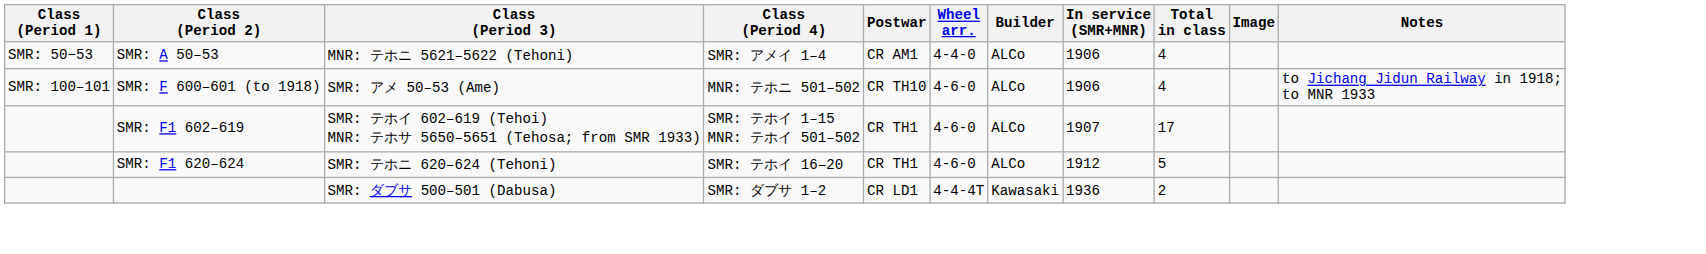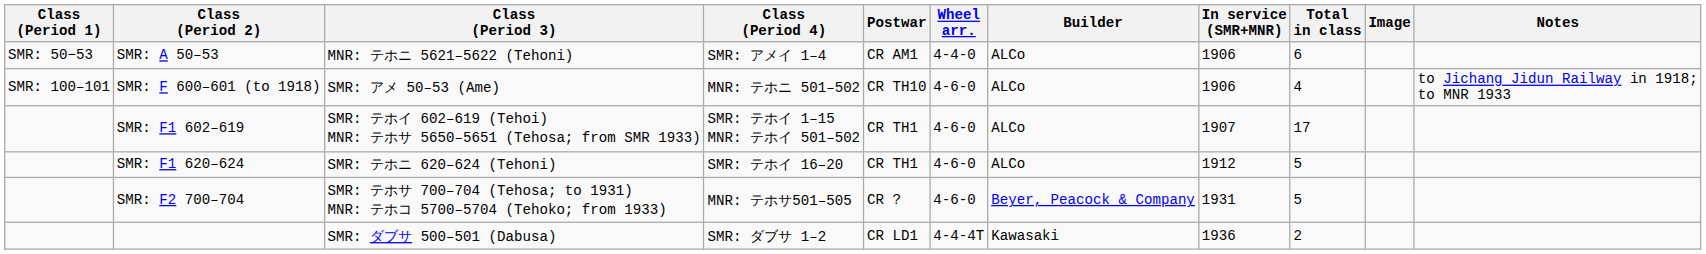 <table class="wikitable"  style="font-size:85%;">
 <tr>
 <th>Class<br>(Period 1)</th>
 <th>Class<br>(Period 2)</th>
 <th>Class<br>(Period 3)</th>
 <th>Class<br>(Period 4)</th>
 <th>Postwar</th>
 <th><a href='#'>Wheel<br>arr.</a></th>
 <th>Builder</th>
 <th>In service<br>(SMR+MNR)</th>
 <th>Total<br>in class</th>
 <th>Image</th>
 <th>Notes</th>
 </tr>
 <tr>
 <td>SMR: 50−53</td>
 <td>SMR: <a href='#'>A</a> 50–53</td>
 <td>MNR: テホニ 5621–5622 (Tehoni)</td>
 <td>SMR: アメイ 1–4</td>
 <td>CR AM1</td>
 <td>4-4-0</td>
 <td>ALCo</td>
 <td>1906</td>
-<td>4</td>
+<td>6</td>
 <td></td>
 <td></td>
 </tr>
 <tr>
 <td>SMR: 100–101</td>
 <td>SMR: <a href='#'>F</a> 600–601 (to 1918)</td>
 <td>SMR: アメ 50–53 (Ame)</td>
 <td>MNR: テホニ 501–502</td>
 <td>CR TH10</td>
 <td>4-6-0</td>
 <td>ALCo</td>
 <td>1906</td>
 <td>4</td>
 <td></td>
 <td>to <a href='#'>Jichang Jidun Railway</a> in 1918;<br>to MNR 1933</td>
 </tr>
 <tr>
 <td></td>
 <td>SMR: <a href='#'>F1</a> 602–619</td>
 <td>SMR: テホイ 602–619 (Tehoi)<br>MNR: テホサ 5650–5651 (Tehosa; from SMR 1933)</td>
 <td>SMR: テホイ 1–15<br>MNR: テホイ 501–502</td>
 <td>CR TH1</td>
 <td>4-6-0</td>
 <td>ALCo</td>
 <td>1907</td>
 <td>17</td>
 <td></td>
 <td></td>
 </tr>
 <tr>
 <td></td>
 <td>SMR: <a href='#'>F1</a> 620–624</td>
 <td>SMR: テホニ 620–624 (Tehoni)</td>
 <td>SMR: テホイ 16–20</td>
 <td>CR TH1</td>
 <td>4-6-0</td>
 <td>ALCo</td>
 <td>1912</td>
 <td>5</td>
 <td></td>
 <td></td>
 </tr>
 <tr>
 <td></td>
+<td>SMR: <a href='#'>F2</a> 700–704</td>
+<td>SMR: テホサ 700–704 (Tehosa; to 1931)<br>MNR: テホコ 5700–5704 (Tehoko; from 1933)</td>
+<td>MNR: テホサ501–505</td>
+<td>CR ?</td>
+<td>4-6-0</td>
+<td><a href='#'>Beyer, Peacock & Company</a></td>
+<td>1931</td>
+<td>5</td>
+<td></td>
+<td></td>
+</tr>
+<tr>
+<td></td>
 <td></td>
 <td>SMR: <a href='#'>ダブサ</a> 500–501 (Dabusa)</td>
 <td>SMR: ダブサ 1–2</td>
 <td>CR LD1</td>
 <td>4-4-4T</td>
 <td>Kawasaki</td>
 <td>1936</td>
 <td>2</td>
 <td></td>
 <td></td>
 </tr>
 </table>
